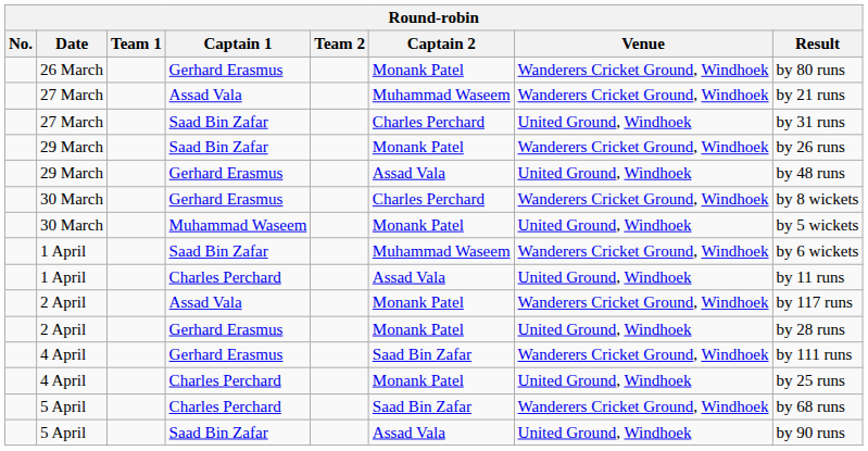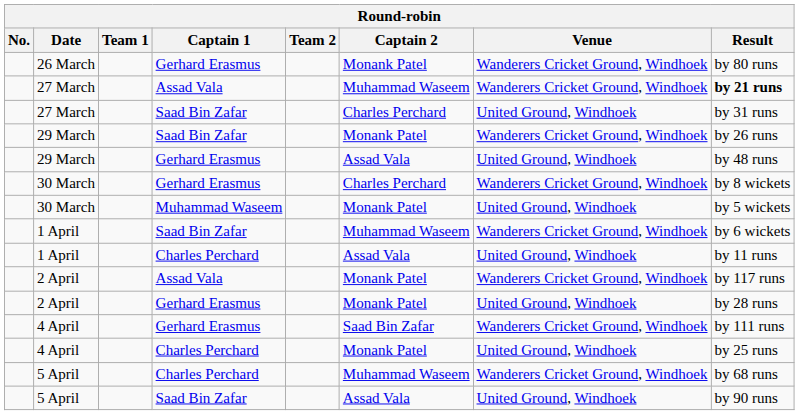 <table class="wikitable">
 <tr>
 <th colspan="9">Round-robin</th>
 </tr>
 <tr>
 <th>No.</th>
 <th>Date</th>
 <th>Team 1</th>
 <th>Captain 1</th>
 <th>Team 2</th>
 <th>Captain 2</th>
 <th>Venue</th>
 <th>Result</th>
 </tr>
 <tr>
 <td></td>
 <td>26 March</td>
 <td></td>
 <td><a href='#'>Gerhard Erasmus</a></td>
 <td></td>
 <td><a href='#'>Monank Patel</a></td>
 <td><a href='#'>Wanderers Cricket Ground</a>, <a href='#'>Windhoek</a></td>
 <td> by 80 runs</td>
 </tr>
 <tr>
 <td></td>
 <td>27 March</td>
 <td></td>
 <td><a href='#'>Assad Vala</a></td>
 <td></td>
 <td><a href='#'>Muhammad Waseem</a></td>
 <td><a href='#'>Wanderers Cricket Ground</a>, <a href='#'>Windhoek</a></td>
-<td> by 21 runs</td>
+<td><strong> by 21 runs</strong></td>
 </tr>
 <tr>
 <td></td>
 <td>27 March</td>
 <td></td>
 <td><a href='#'>Saad Bin Zafar</a></td>
 <td></td>
 <td><a href='#'>Charles Perchard</a></td>
 <td><a href='#'>United Ground</a>, <a href='#'>Windhoek</a></td>
 <td> by 31 runs</td>
 </tr>
 <tr>
 <td></td>
 <td>29 March</td>
 <td></td>
 <td><a href='#'>Saad Bin Zafar</a></td>
 <td></td>
 <td><a href='#'>Monank Patel</a></td>
 <td><a href='#'>Wanderers Cricket Ground</a>, <a href='#'>Windhoek</a></td>
 <td> by 26 runs</td>
 </tr>
 <tr>
 <td></td>
 <td>29 March</td>
 <td></td>
 <td><a href='#'>Gerhard Erasmus</a></td>
 <td></td>
 <td><a href='#'>Assad Vala</a></td>
 <td><a href='#'>United Ground</a>, <a href='#'>Windhoek</a></td>
 <td> by 48 runs</td>
 </tr>
 <tr>
 <td></td>
 <td>30 March</td>
 <td></td>
 <td><a href='#'>Gerhard Erasmus</a></td>
 <td></td>
 <td><a href='#'>Charles Perchard</a></td>
 <td><a href='#'>Wanderers Cricket Ground</a>, <a href='#'>Windhoek</a></td>
 <td> by 8 wickets</td>
 </tr>
 <tr>
 <td></td>
 <td>30 March</td>
 <td></td>
 <td><a href='#'>Muhammad Waseem</a></td>
 <td></td>
 <td><a href='#'>Monank Patel</a></td>
 <td><a href='#'>United Ground</a>, <a href='#'>Windhoek</a></td>
 <td> by 5 wickets</td>
 </tr>
 <tr>
 <td></td>
 <td>1 April</td>
 <td></td>
 <td><a href='#'>Saad Bin Zafar</a></td>
 <td></td>
 <td><a href='#'>Muhammad Waseem</a></td>
 <td><a href='#'>Wanderers Cricket Ground</a>, <a href='#'>Windhoek</a></td>
 <td> by 6 wickets</td>
 </tr>
 <tr>
 <td></td>
 <td>1 April</td>
 <td></td>
 <td><a href='#'>Charles Perchard</a></td>
 <td></td>
 <td><a href='#'>Assad Vala</a></td>
 <td><a href='#'>United Ground</a>, <a href='#'>Windhoek</a></td>
 <td> by 11 runs</td>
 </tr>
 <tr>
 <td></td>
 <td>2 April</td>
 <td></td>
 <td><a href='#'>Assad Vala</a></td>
 <td></td>
 <td><a href='#'>Monank Patel</a></td>
 <td><a href='#'>Wanderers Cricket Ground</a>, <a href='#'>Windhoek</a></td>
 <td> by 117 runs</td>
 </tr>
 <tr>
 <td></td>
 <td>2 April</td>
 <td></td>
 <td><a href='#'>Gerhard Erasmus</a></td>
 <td></td>
 <td><a href='#'>Monank Patel</a></td>
 <td><a href='#'>United Ground</a>, <a href='#'>Windhoek</a></td>
 <td> by 28 runs</td>
 </tr>
 <tr>
 <td></td>
 <td>4 April</td>
 <td></td>
 <td><a href='#'>Gerhard Erasmus</a></td>
 <td></td>
 <td><a href='#'>Saad Bin Zafar</a></td>
 <td><a href='#'>Wanderers Cricket Ground</a>, <a href='#'>Windhoek</a></td>
 <td> by 111 runs</td>
 </tr>
 <tr>
 <td></td>
 <td>4 April</td>
 <td></td>
 <td><a href='#'>Charles Perchard</a></td>
 <td></td>
 <td><a href='#'>Monank Patel</a></td>
 <td><a href='#'>United Ground</a>, <a href='#'>Windhoek</a></td>
 <td> by 25 runs</td>
 </tr>
 <tr>
 <td></td>
 <td>5 April</td>
 <td></td>
 <td><a href='#'>Charles Perchard</a></td>
 <td></td>
-<td><a href='#'>Saad Bin Zafar</a></td>
+<td><a href='#'>Muhammad Waseem</a></td>
 <td><a href='#'>Wanderers Cricket Ground</a>, <a href='#'>Windhoek</a></td>
 <td> by 68 runs</td>
 </tr>
 <tr>
 <td></td>
 <td>5 April</td>
 <td></td>
 <td><a href='#'>Saad Bin Zafar</a></td>
 <td></td>
 <td><a href='#'>Assad Vala</a></td>
 <td><a href='#'>United Ground</a>, <a href='#'>Windhoek</a></td>
 <td> by 90 runs</td>
 </tr>
 </table>
